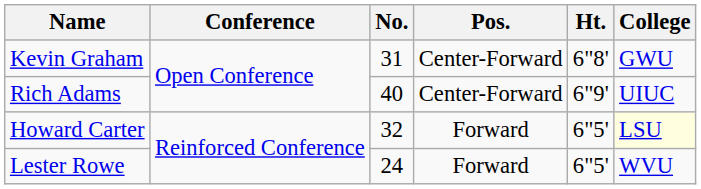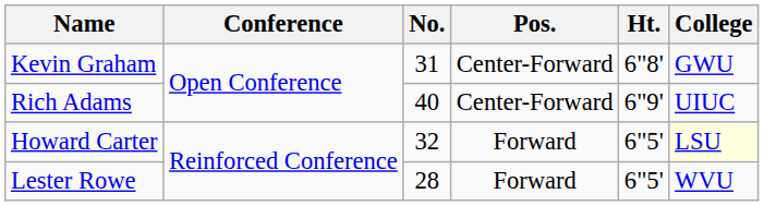 <table class="wikitable" border="1">
 <tr>
 <th>Name</th>
 <th>Conference</th>
 <th>No.</th>
 <th>Pos.</th>
 <th>Ht.</th>
 <th>College</th>
 </tr>
 <tr>
 <td><a href='#'>Kevin Graham</a></td>
 <td rowspan="2"><a href='#'>Open Conference</a></td>
 <td align="center">31</td>
 <td align="center">Center-Forward</td>
 <td align="center">6"8'</td>
 <td><a href='#'>GWU</a></td>
 </tr>
 <tr>
 <td><a href='#'>Rich Adams</a></td>
 <td align="center">40</td>
 <td align="center">Center-Forward</td>
 <td align="center">6"9'</td>
 <td><a href='#'>UIUC</a></td>
 </tr>
 <tr>
 <td><a href='#'>Howard Carter</a></td>
 <td rowspan="2"><a href='#'>Reinforced Conference</a></td>
 <td align="center">32</td>
 <td align="center">Forward</td>
 <td align="center">6"5'</td>
 <td style="background: lightyellow;"><a href='#'>LSU</a></td>
 </tr>
 <tr>
 <td><a href='#'>Lester Rowe</a></td>
-<td align="center">24</td>
+<td align="center">28</td>
 <td align="center">Forward</td>
 <td align="center">6"5'</td>
 <td><a href='#'>WVU</a></td>
 </tr>
 </table>
